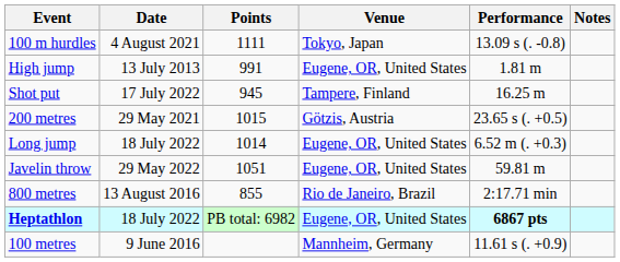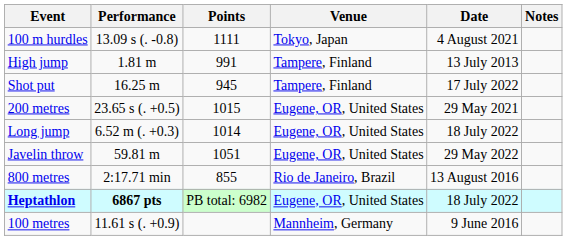 <table class="wikitable" style="font-size: 95%;">
 <tr>
 <th scope=col>Event</th>
-<th scope=col>Date</th>
+<th scope=col>Performance</th>
 <th scope=col>Points</th>
 <th scope=col>Venue</th>
-<th scope=col>Performance</th>
+<th scope=col>Date</th>
 <th scope=col>Notes</th>
 </tr>
 <tr>
 <td><a href='#'>100 m hurdles</a></td>
-<td align=right>4 August 2021</td>
+<td align=center>13.09 s (. -0.8)</td>
 <td align=center>1111</td>
 <td><a href='#'>Tokyo</a>, Japan</td>
-<td align=center>13.09 s (. -0.8)</td>
+<td align=right>4 August 2021</td>
 <td></td>
 </tr>
 <tr>
 <td><a href='#'>High jump</a></td>
+<td align=center>1.81 m</td>
+<td align=center>991</td>
+<td><a href='#'>Tampere</a>, Finland</td>
 <td align=right>13 July 2013</td>
-<td align=center>991</td>
-<td><a href='#'>Eugene, OR</a>, United States</td>
-<td align=center>1.81 m</td>
 <td></td>
 </tr>
 <tr>
 <td><a href='#'>Shot put</a></td>
-<td align=right>17 July 2022</td>
+<td align=center>16.25 m</td>
 <td align=center>945</td>
 <td><a href='#'>Tampere</a>, Finland</td>
-<td align=center>16.25 m</td>
+<td align=right>17 July 2022</td>
 <td></td>
 </tr>
 <tr>
 <td><a href='#'>200 metres</a></td>
+<td align=center>23.65 s (. +0.5)</td>
+<td align=center>1015</td>
+<td><a href='#'>Eugene, OR</a>, United States</td>
 <td align=right>29 May 2021</td>
-<td align=center>1015</td>
-<td><a href='#'>Götzis</a>, Austria</td>
-<td align=center>23.65 s (. +0.5)</td>
 <td></td>
 </tr>
 <tr>
 <td><a href='#'>Long jump</a></td>
-<td align=right>18 July 2022</td>
+<td align=center>6.52 m (. +0.3)</td>
 <td align=center>1014</td>
 <td><a href='#'>Eugene, OR</a>, United States</td>
-<td align=center>6.52 m (. +0.3)</td>
+<td align=right>18 July 2022</td>
 <td></td>
 </tr>
 <tr>
 <td><a href='#'>Javelin throw</a></td>
-<td align=right>29 May 2022</td>
+<td align=center>59.81 m</td>
 <td align=center>1051</td>
 <td><a href='#'>Eugene, OR</a>, United States</td>
-<td align=center>59.81 m</td>
+<td align=right>29 May 2022</td>
 <td></td>
 </tr>
 <tr>
 <td><a href='#'>800 metres</a></td>
-<td align=right>13 August 2016</td>
+<td align=center>2:17.71 min</td>
 <td align=center>855</td>
 <td><a href='#'>Rio de Janeiro</a>, Brazil</td>
-<td align=center>2:17.71 min</td>
+<td align=right>13 August 2016</td>
 <td></td>
 </tr>
 <tr bgcolor=#cffcff>
 <td><strong><a href='#'>Heptathlon</a></strong></td>
-<td align=right>18 July 2022</td>
+<td align=center><strong>6867 pts</strong></td>
 <td align=center bgcolor=#ccffcc>PB total: 6982</td>
 <td><a href='#'>Eugene, OR</a>, United States</td>
-<td align=center><strong>6867 pts</strong></td>
+<td align=right>18 July 2022</td>
 <td><strong></strong></td>
 </tr>
 <tr>
 <td><a href='#'>100 metres</a></td>
-<td align=right>9 June 2016</td>
+<td align=center>11.61 s (. +0.9)</td>
 <td></td>
 <td><a href='#'>Mannheim</a>, Germany</td>
-<td align=center>11.61 s (. +0.9)</td>
+<td align=right>9 June 2016</td>
 <td></td>
 </tr>
 </table>
